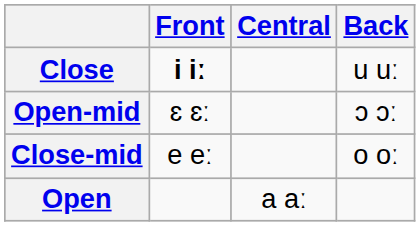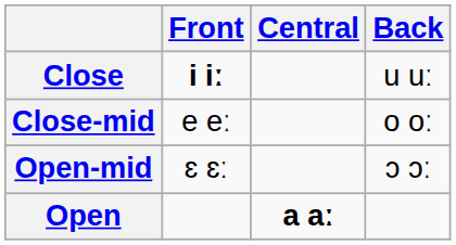 <table class="wikitable" style=text-align:center>
 <tr>
 <th></th>
 <th><a href='#'>Front</a></th>
 <th><a href='#'>Central</a></th>
 <th><a href='#'>Back</a></th>
 </tr>
 <tr>
 <th><a href='#'>Close</a></th>
 <td><strong>i iː</strong></td>
 <td></td>
 <td>u uː</td>
 </tr>
 <tr>
+<th><a href='#'>Close-mid</a></th>
+<td>e eː</td>
+<td></td>
+<td>o oː</td>
+</tr>
+<tr>
 <th><a href='#'>Open-mid</a></th>
 <td>ɛ ɛː</td>
 <td></td>
 <td>ɔ ɔː</td>
 </tr>
 <tr>
-<th><a href='#'>Close-mid</a></th>
-<td>e eː</td>
-<td></td>
-<td>o oː</td>
-</tr>
-<tr>
 <th><a href='#'>Open</a></th>
 <td></td>
-<td>a aː</td>
+<td><strong>a aː</strong></td>
 <td></td>
 </tr>
 </table>
